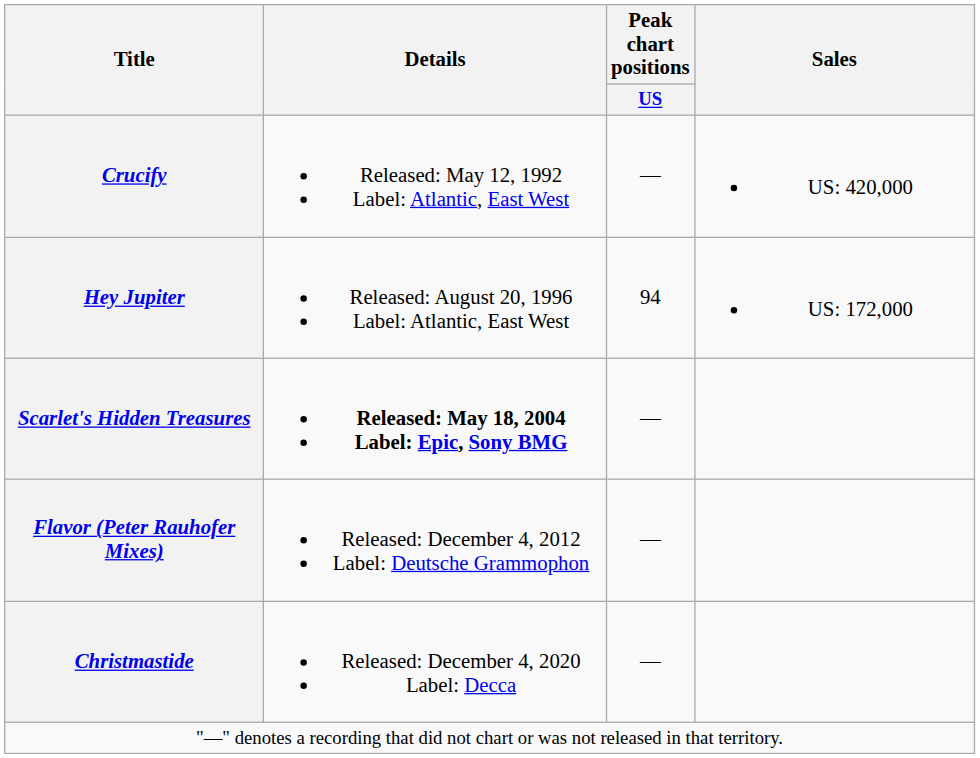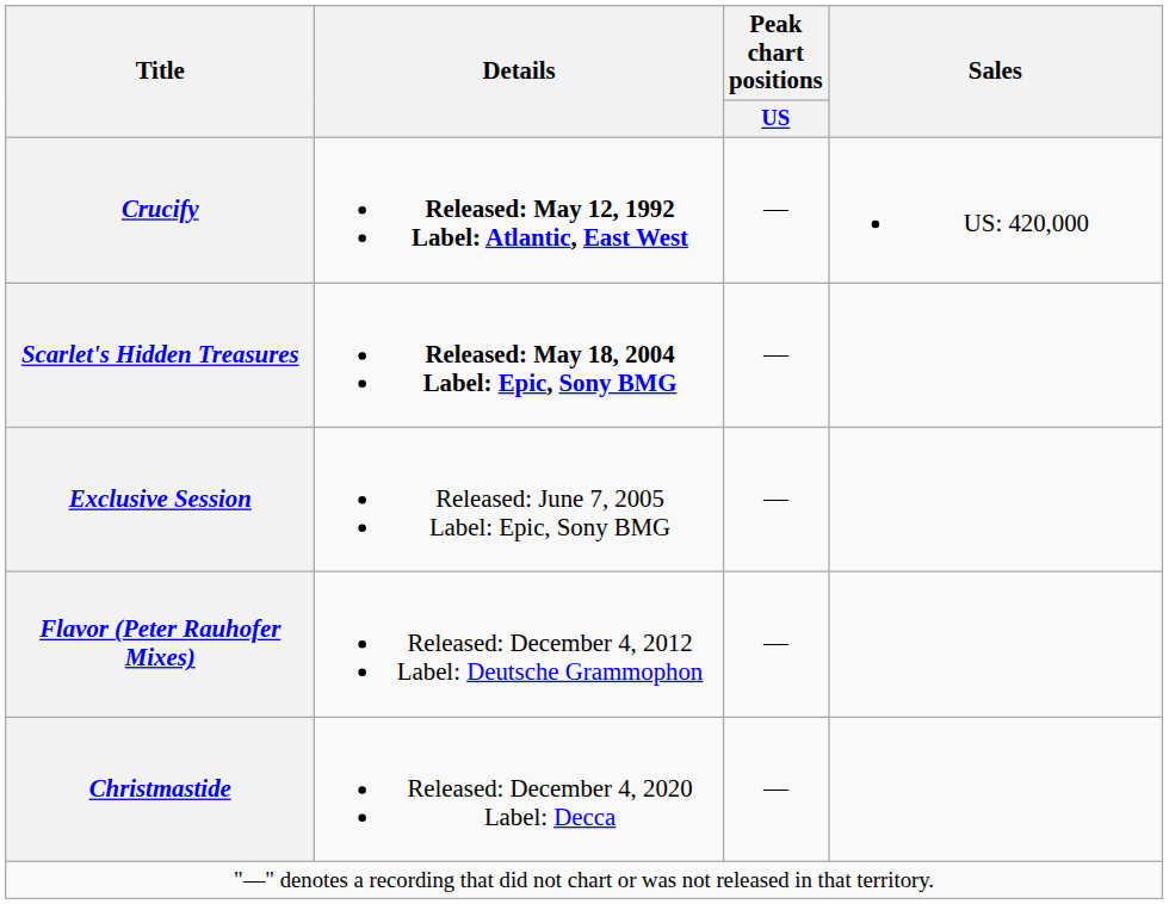 <table class="wikitable plainrowheaders" style="text-align:center;">
 <tr>
 <th scope="col" rowspan="2" style="width:12em;">Title</th>
 <th scope="col" rowspan="2" style="width:16em;">Details</th>
 <th scope="col" colspan="1">Peak chart positions</th>
 <th scope="col" rowspan="2" style="width:13em;">Sales</th>
 </tr>
 <tr>
 <th scope="col" style="width:2.2em;font-size:90%;"><a href='#'>US</a><br></th>
 </tr>
 <tr>
 <th scope="row"><em><a href='#'>Crucify</a></em></th>
-<td><br><ul><li>Released: May 12, 1992</li><li>Label: <a href='#'>Atlantic</a>, <a href='#'>East West</a></li></ul></td>
+<td><strong><br><ul><li>Released: May 12, 1992</li><li>Label: <a href='#'>Atlantic</a>, <a href='#'>East West</a></li></ul></strong></td>
 <td>—</td>
 <td><br><ul><li>US: 420,000</li></ul></td>
 </tr>
 <tr>
-<th scope="row"><em><a href='#'>Hey Jupiter</a></em></th>
-<td><br><ul><li>Released: August 20, 1996</li><li>Label: Atlantic, East West</li></ul></td>
-<td>94</td>
-<td><br><ul><li>US: 172,000</li></ul></td>
+<th scope="row"><em><a href='#'>Scarlet's Hidden Treasures</a></em></th>
+<td><strong><br><ul><li>Released: May 18, 2004</li><li>Label: <a href='#'>Epic</a>, <a href='#'>Sony BMG</a></li></ul></strong></td>
+<td>—</td>
+<td></td>
 </tr>
 <tr>
-<th scope="row"><em><a href='#'>Scarlet's Hidden Treasures</a></em></th>
-<td><strong><br><ul><li>Released: May 18, 2004</li><li>Label: <a href='#'>Epic</a>, <a href='#'>Sony BMG</a></li></ul></strong></td>
+<th scope="row"><em><a href='#'>Exclusive Session</a></em></th>
+<td><br><ul><li>Released: June 7, 2005</li><li>Label: Epic, Sony BMG</li></ul></td>
 <td>—</td>
 <td></td>
 </tr>
 <tr>
 <th scope="row"><em><a href='#'>Flavor (Peter Rauhofer Mixes)</a></em></th>
 <td><br><ul><li>Released: December 4, 2012</li><li>Label: <a href='#'>Deutsche Grammophon</a></li></ul></td>
 <td>—</td>
 <td></td>
 </tr>
 <tr>
 <th scope="row"><em><a href='#'>Christmastide</a></em></th>
 <td><br><ul><li>Released: December 4, 2020</li><li>Label: <a href='#'>Decca</a></li></ul></td>
 <td>—</td>
 <td></td>
 </tr>
 <tr>
 <td colspan="4" style="font-size:90%">"—" denotes a recording that did not chart or was not released in that territory.</td>
 </tr>
 </table>
